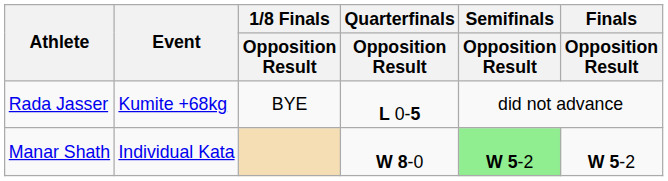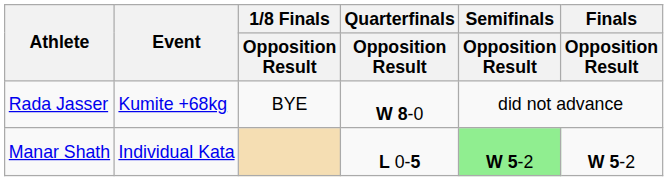 <table class=wikitable style="font-size:90%">
 <tr>
 <th rowspan=2>Athlete</th>
 <th rowspan=2>Event</th>
 <th>1/8 Finals</th>
 <th>Quarterfinals</th>
 <th>Semifinals</th>
 <th>Finals</th>
 </tr>
 <tr>
 <th>Opposition<br>Result</th>
 <th>Opposition<br>Result</th>
 <th>Opposition<br>Result</th>
 <th>Opposition<br>Result</th>
 </tr>
 <tr>
 <td><a href='#'>Rada Jasser</a></td>
 <td><a href='#'>Kumite +68kg</a></td>
 <td align=center>BYE</td>
-<td align=center><br><strong>L</strong> 0-<strong>5</strong></td>
+<td align=center><br><strong>W</strong> <strong>8</strong>-0</td>
 <td style="text-align:center;" colspan="7">did not advance</td>
 </tr>
 <tr>
 <td><a href='#'>Manar Shath</a></td>
 <td><a href='#'>Individual Kata</a></td>
 <td style="background:wheat;"></td>
-<td align=center><br><strong>W</strong> <strong>8</strong>-0</td>
+<td align=center><br><strong>L</strong> 0-<strong>5</strong></td>
 <td align=center style="background: lightgreen;"><br><strong>W</strong> <strong>5</strong>-2</td>
 <td align=center><br><strong>W</strong> <strong>5</strong>-2<br></td>
 </tr>
 </table>
